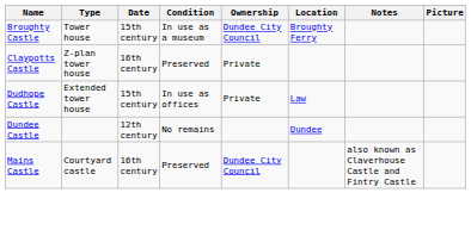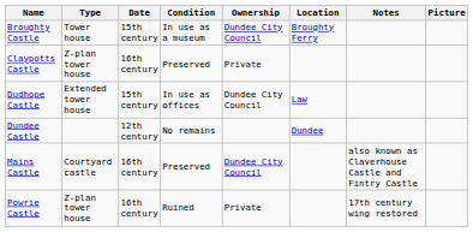 <table class="wikitable sortable" style="font-size:90%">
 <tr>
 <th style="width:13%;">Name</th>
 <th style="width:13%;">Type</th>
 <th style="width:6%;">Date</th>
 <th style="width:15%;">Condition</th>
 <th style="width:17%;">Ownership</th>
 <th style="width:14%;">Location</th>
 <th style="width:20%;">Notes</th>
 <th style="width:20%;">Picture</th>
 </tr>
 <tr>
 <td><a href='#'>Broughty Castle</a></td>
 <td>Tower house</td>
 <td>15th century</td>
 <td>In use as a museum</td>
 <td><a href='#'>Dundee City Council</a></td>
 <td><a href='#'>Broughty Ferry</a><br></td>
 <td></td>
 <td></td>
 </tr>
 <tr>
 <td><a href='#'>Claypotts Castle</a></td>
 <td>Z-plan tower house</td>
 <td>16th century</td>
 <td>Preserved</td>
 <td>Private</td>
 <td></td>
 <td></td>
 <td></td>
 </tr>
 <tr>
 <td><a href='#'>Dudhope Castle</a></td>
 <td>Extended tower house</td>
 <td>15th century</td>
 <td>In use as offices</td>
-<td>Private</td>
+<td>Dundee City Council</td>
 <td><a href='#'>Law</a><br></td>
 <td></td>
 <td></td>
 </tr>
 <tr>
 <td><a href='#'>Dundee Castle</a></td>
 <td></td>
 <td>12th century</td>
 <td>No remains</td>
 <td></td>
 <td><a href='#'>Dundee</a></td>
 <td></td>
 <td></td>
 </tr>
 <tr>
 <td><a href='#'>Mains Castle</a></td>
 <td>Courtyard castle</td>
 <td>16th century</td>
 <td>Preserved</td>
 <td><a href='#'>Dundee City Council</a></td>
 <td></td>
 <td>also known as Claverhouse Castle and Fintry Castle</td>
 <td></td>
 </tr>
+<tr>
+<td><a href='#'>Powrie Castle</a></td>
+<td>Z-plan tower house</td>
+<td>16th century</td>
+<td>Ruined</td>
+<td>Private</td>
+<td></td>
+<td>17th century wing restored</td>
+<td></td>
+</tr>
 </table>
